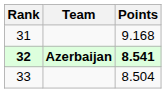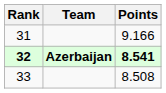 <table class="wikitable" style="text-align: center;">
 <tr>
 <th>Rank</th>
 <th>Team</th>
 <th>Points</th>
 </tr>
 <tr>
 <td>31</td>
 <td align=left></td>
-<td>9.168</td>
+<td>9.166</td>
 </tr>
 <tr style="background:#dfd;">
 <td><strong>32</strong></td>
 <td align=left> <strong>Azerbaijan</strong></td>
 <td><strong>8.541</strong></td>
 </tr>
 <tr>
 <td>33</td>
 <td align=left></td>
-<td>8.504</td>
+<td>8.508</td>
 </tr>
 </table>
